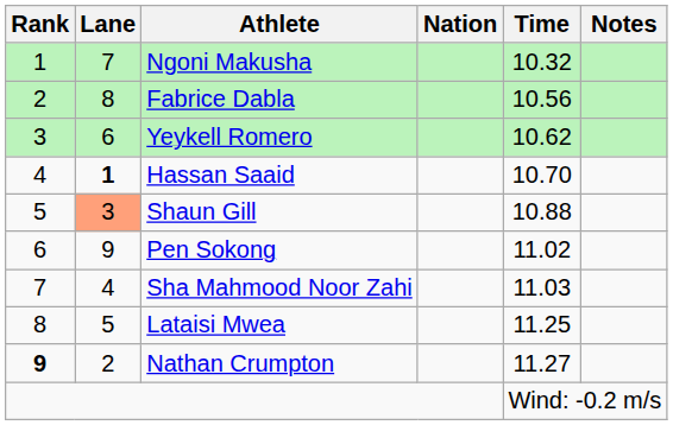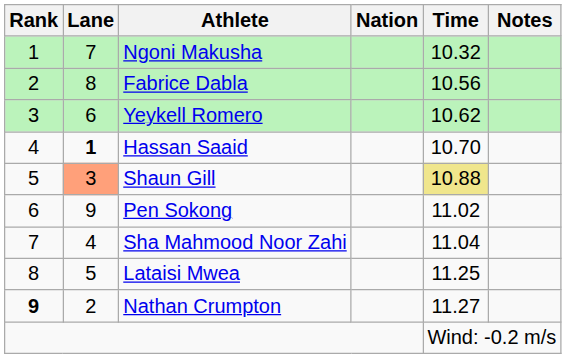 <table class="wikitable sortable" style="text-align:center;">
 <tr>
 <th>Rank</th>
 <th>Lane</th>
 <th>Athlete</th>
 <th>Nation</th>
 <th>Time</th>
 <th>Notes</th>
 </tr>
 <tr bgcolor="#bbf3bb">
 <td>1</td>
 <td>7</td>
 <td align="left"><a href='#'>Ngoni Makusha</a></td>
 <td align="left"></td>
 <td>10.32</td>
 <td></td>
 </tr>
 <tr bgcolor="#bbf3bb">
 <td>2</td>
 <td>8</td>
 <td align="left"><a href='#'>Fabrice Dabla</a></td>
 <td align="left"></td>
 <td>10.56</td>
 <td></td>
 </tr>
 <tr bgcolor="#bbf3bb">
 <td>3</td>
 <td>6</td>
 <td align="left"><a href='#'>Yeykell Romero</a></td>
 <td align="left"></td>
 <td>10.62</td>
 <td></td>
 </tr>
 <tr>
 <td>4</td>
 <td><strong>1</strong></td>
 <td align="left"><a href='#'>Hassan Saaid</a></td>
 <td align="left"></td>
 <td>10.70</td>
 <td></td>
 </tr>
 <tr>
 <td>5</td>
 <td style="background: lightsalmon;">3</td>
 <td align="left"><a href='#'>Shaun Gill</a></td>
 <td align="left"></td>
-<td>10.88</td>
+<td style="background: khaki;">10.88</td>
 <td></td>
 </tr>
 <tr>
 <td>6</td>
 <td>9</td>
 <td align="left"><a href='#'>Pen Sokong</a></td>
 <td align="left"></td>
 <td>11.02</td>
 <td></td>
 </tr>
 <tr>
 <td>7</td>
 <td>4</td>
 <td align="left"><a href='#'>Sha Mahmood Noor Zahi</a></td>
 <td align="left"></td>
-<td>11.03</td>
+<td>11.04</td>
 <td></td>
 </tr>
 <tr>
 <td>8</td>
 <td>5</td>
 <td align="left"><a href='#'>Lataisi Mwea</a></td>
 <td align="left"></td>
 <td>11.25</td>
 <td></td>
 </tr>
 <tr>
 <td><strong>9</strong></td>
 <td>2</td>
 <td align="left"><a href='#'>Nathan Crumpton</a></td>
 <td align="left"></td>
 <td>11.27</td>
 <td></td>
 </tr>
 <tr class="sortbottom">
 <td colspan=4></td>
 <td colspan="3" style="text-align:left;">Wind: -0.2 m/s</td>
 </tr>
 </table>
